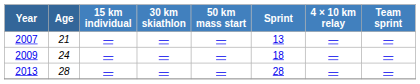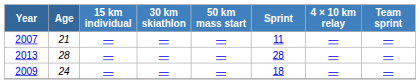 <table class="wikitable" style="font-size:95%; text-align:center; border:grey solid 1px; border-collapse:collapse; background:#ffffff;">
 <tr>
 <th style="background-color:#369; color:white; width:60px;"> Year </th>
 <th style="background-color:#369; color:white; width:40px;"> Age </th>
 <th style="background-color:#4180be; color:white; width:75px;"> 15 km <br> individual </th>
 <th style="background-color:#4180be; color:white; width:75px;"> 30 km <br> skiathlon </th>
 <th style="background-color:#4180be; color:white; width:75px;"> 50 km <br> mass start </th>
 <th style="background-color:#4180be; color:white; width:75px;"> Sprint </th>
 <th style="background-color:#4180be; color:white; width:75px;"> 4 × 10 km <br> relay </th>
 <th style="background-color:#4180be; color:white; width:75px;"> Team <br> sprint </th>
 </tr>
 <tr>
 <td><a href='#'>2007</a></td>
 <td><em>21</em></td>
 <td><a href='#'>—</a></td>
 <td><a href='#'>—</a></td>
 <td><a href='#'>—</a></td>
-<td><a href='#'>13</a></td>
+<td><a href='#'>11</a></td>
+<td><a href='#'>—</a></td>
+<td><a href='#'>—</a></td>
+</tr>
+<tr>
+<td><a href='#'>2013</a></td>
+<td><em>28</em></td>
+<td><a href='#'>—</a></td>
+<td><a href='#'>—</a></td>
+<td><a href='#'>—</a></td>
+<td><a href='#'>28</a></td>
 <td><a href='#'>—</a></td>
 <td><a href='#'>—</a></td>
 </tr>
 <tr>
 <td><a href='#'>2009</a></td>
 <td><em>24</em></td>
 <td><a href='#'>—</a></td>
 <td><a href='#'>—</a></td>
 <td><a href='#'>—</a></td>
 <td><a href='#'>18</a></td>
 <td><a href='#'>—</a></td>
 <td><a href='#'>—</a></td>
 </tr>
 <tr>
-<td><a href='#'>2013</a></td>
-<td><em>28</em></td>
-<td><a href='#'>—</a></td>
-<td><a href='#'>—</a></td>
-<td><a href='#'>—</a></td>
-<td><a href='#'>28</a></td>
-<td><a href='#'>—</a></td>
-<td><a href='#'>—</a></td>
-</tr>
-<tr>
 </tr>
 </table>
